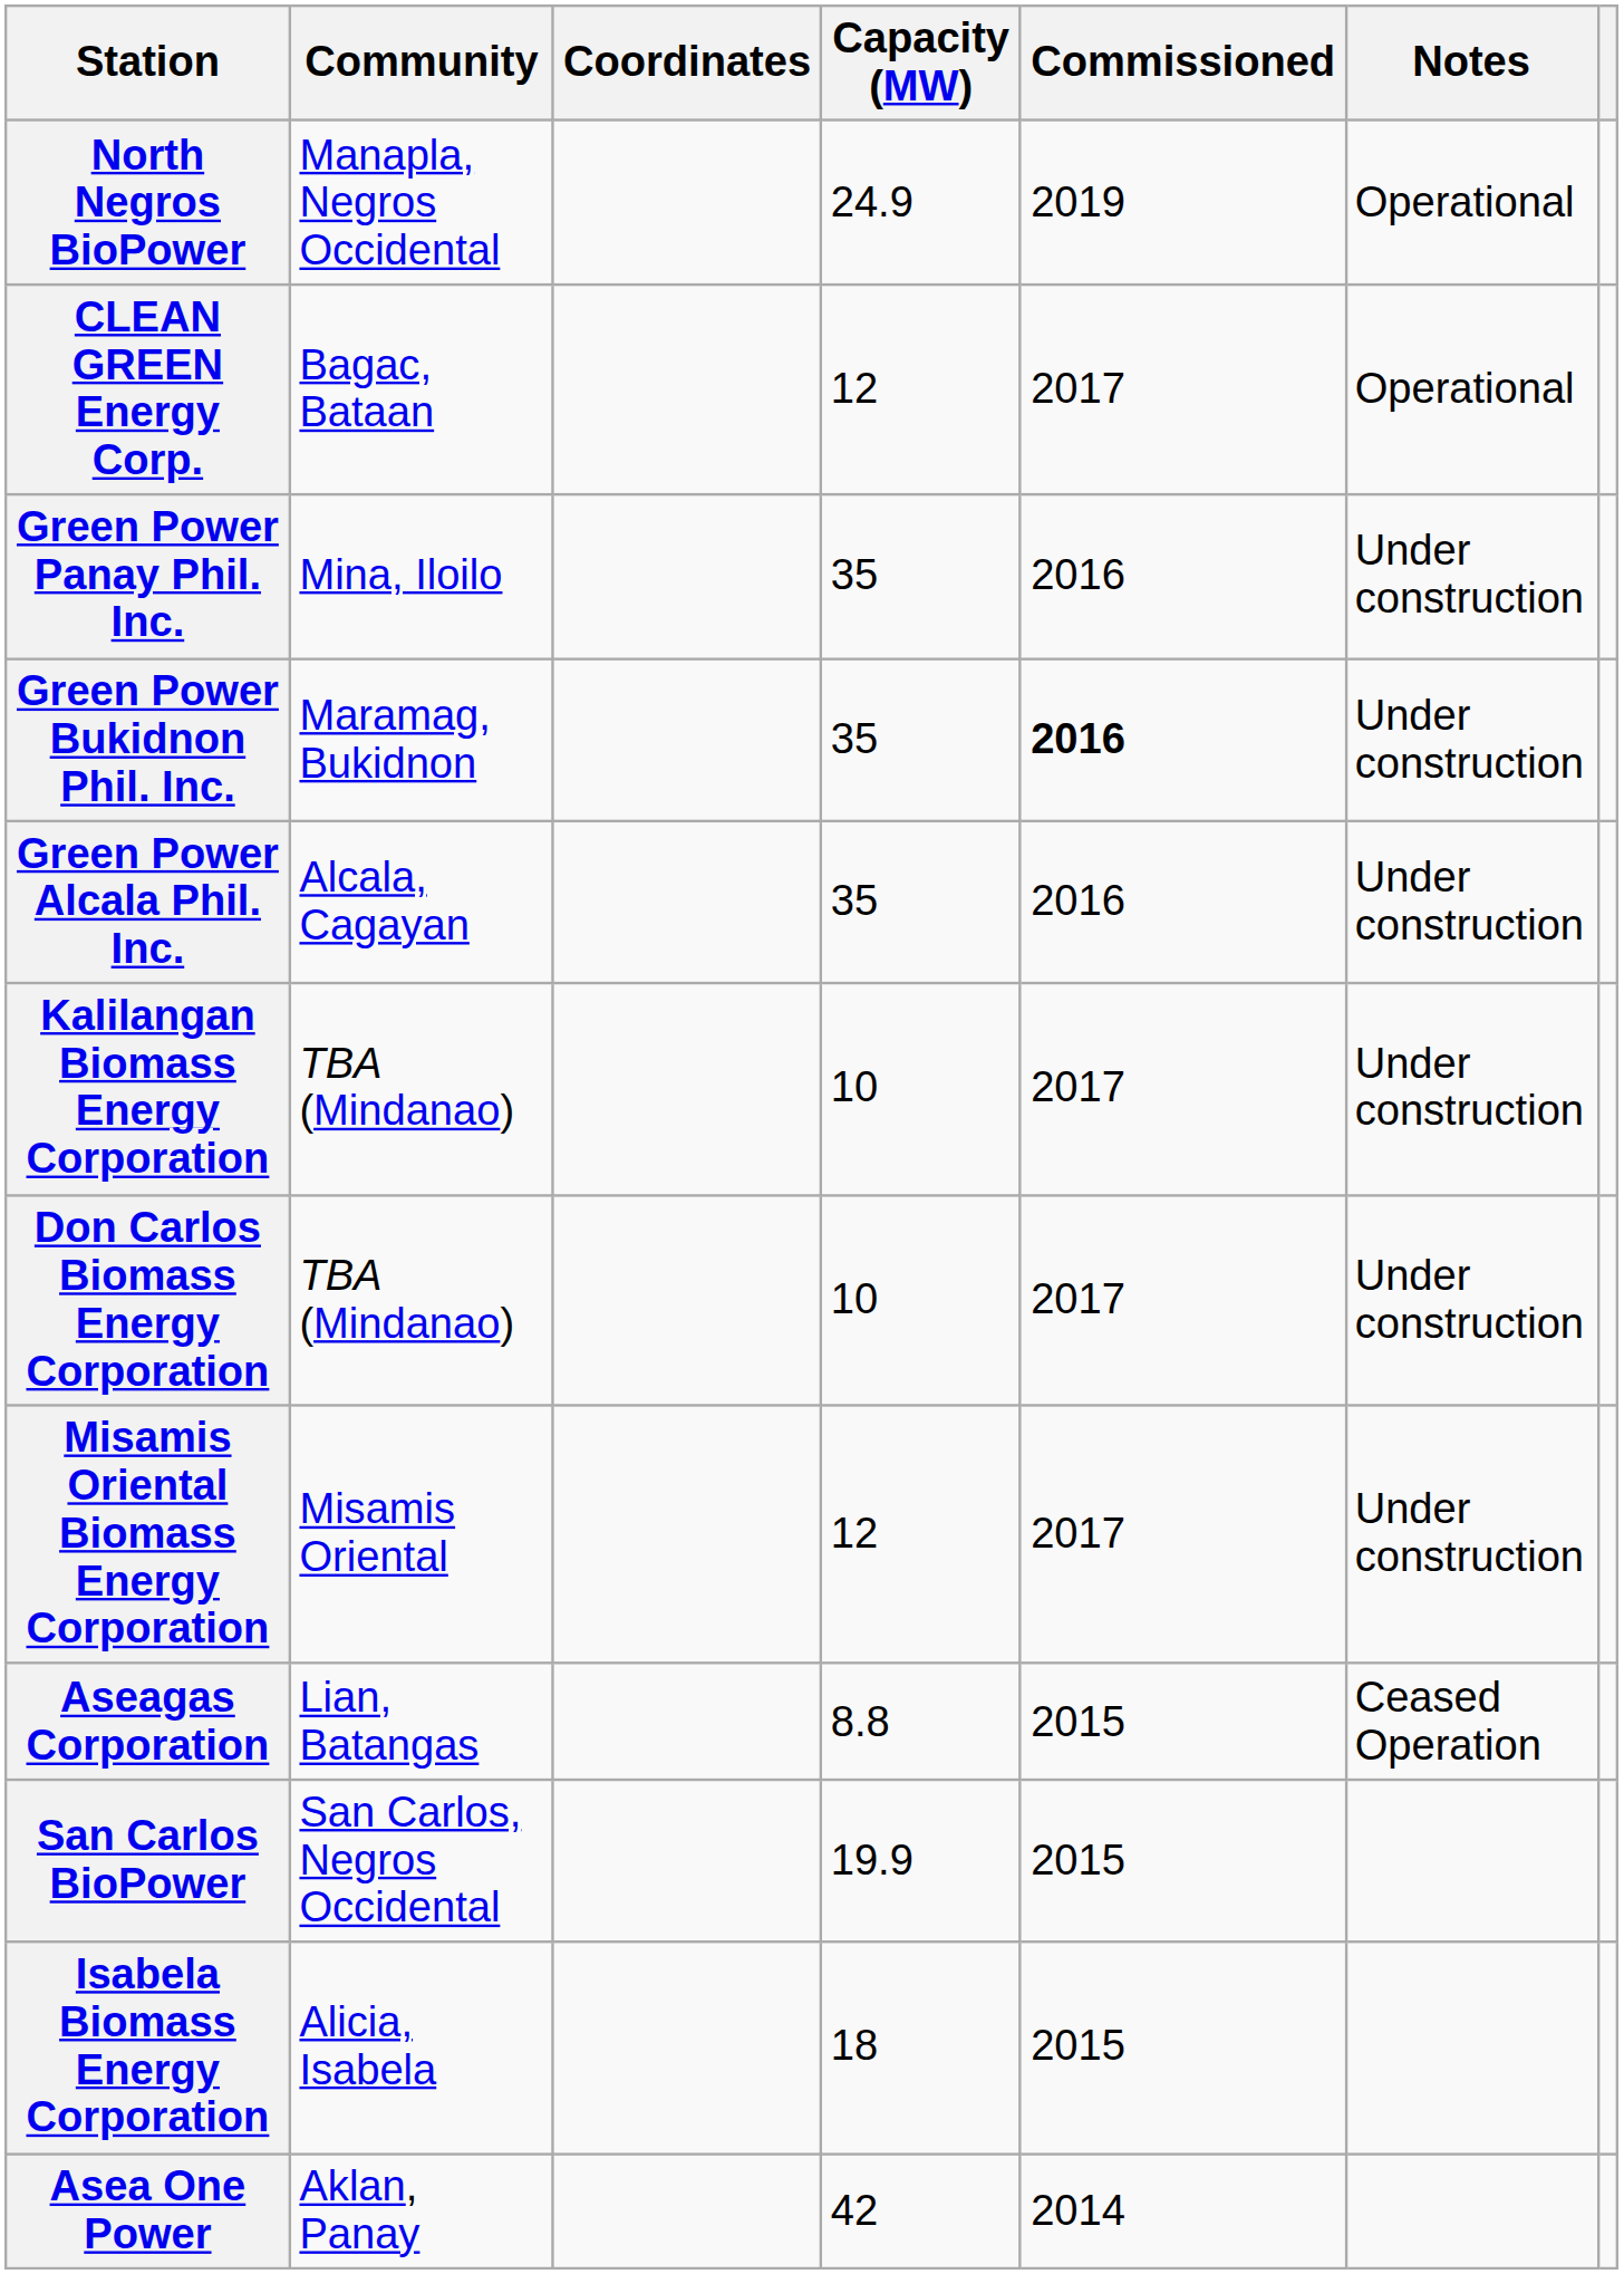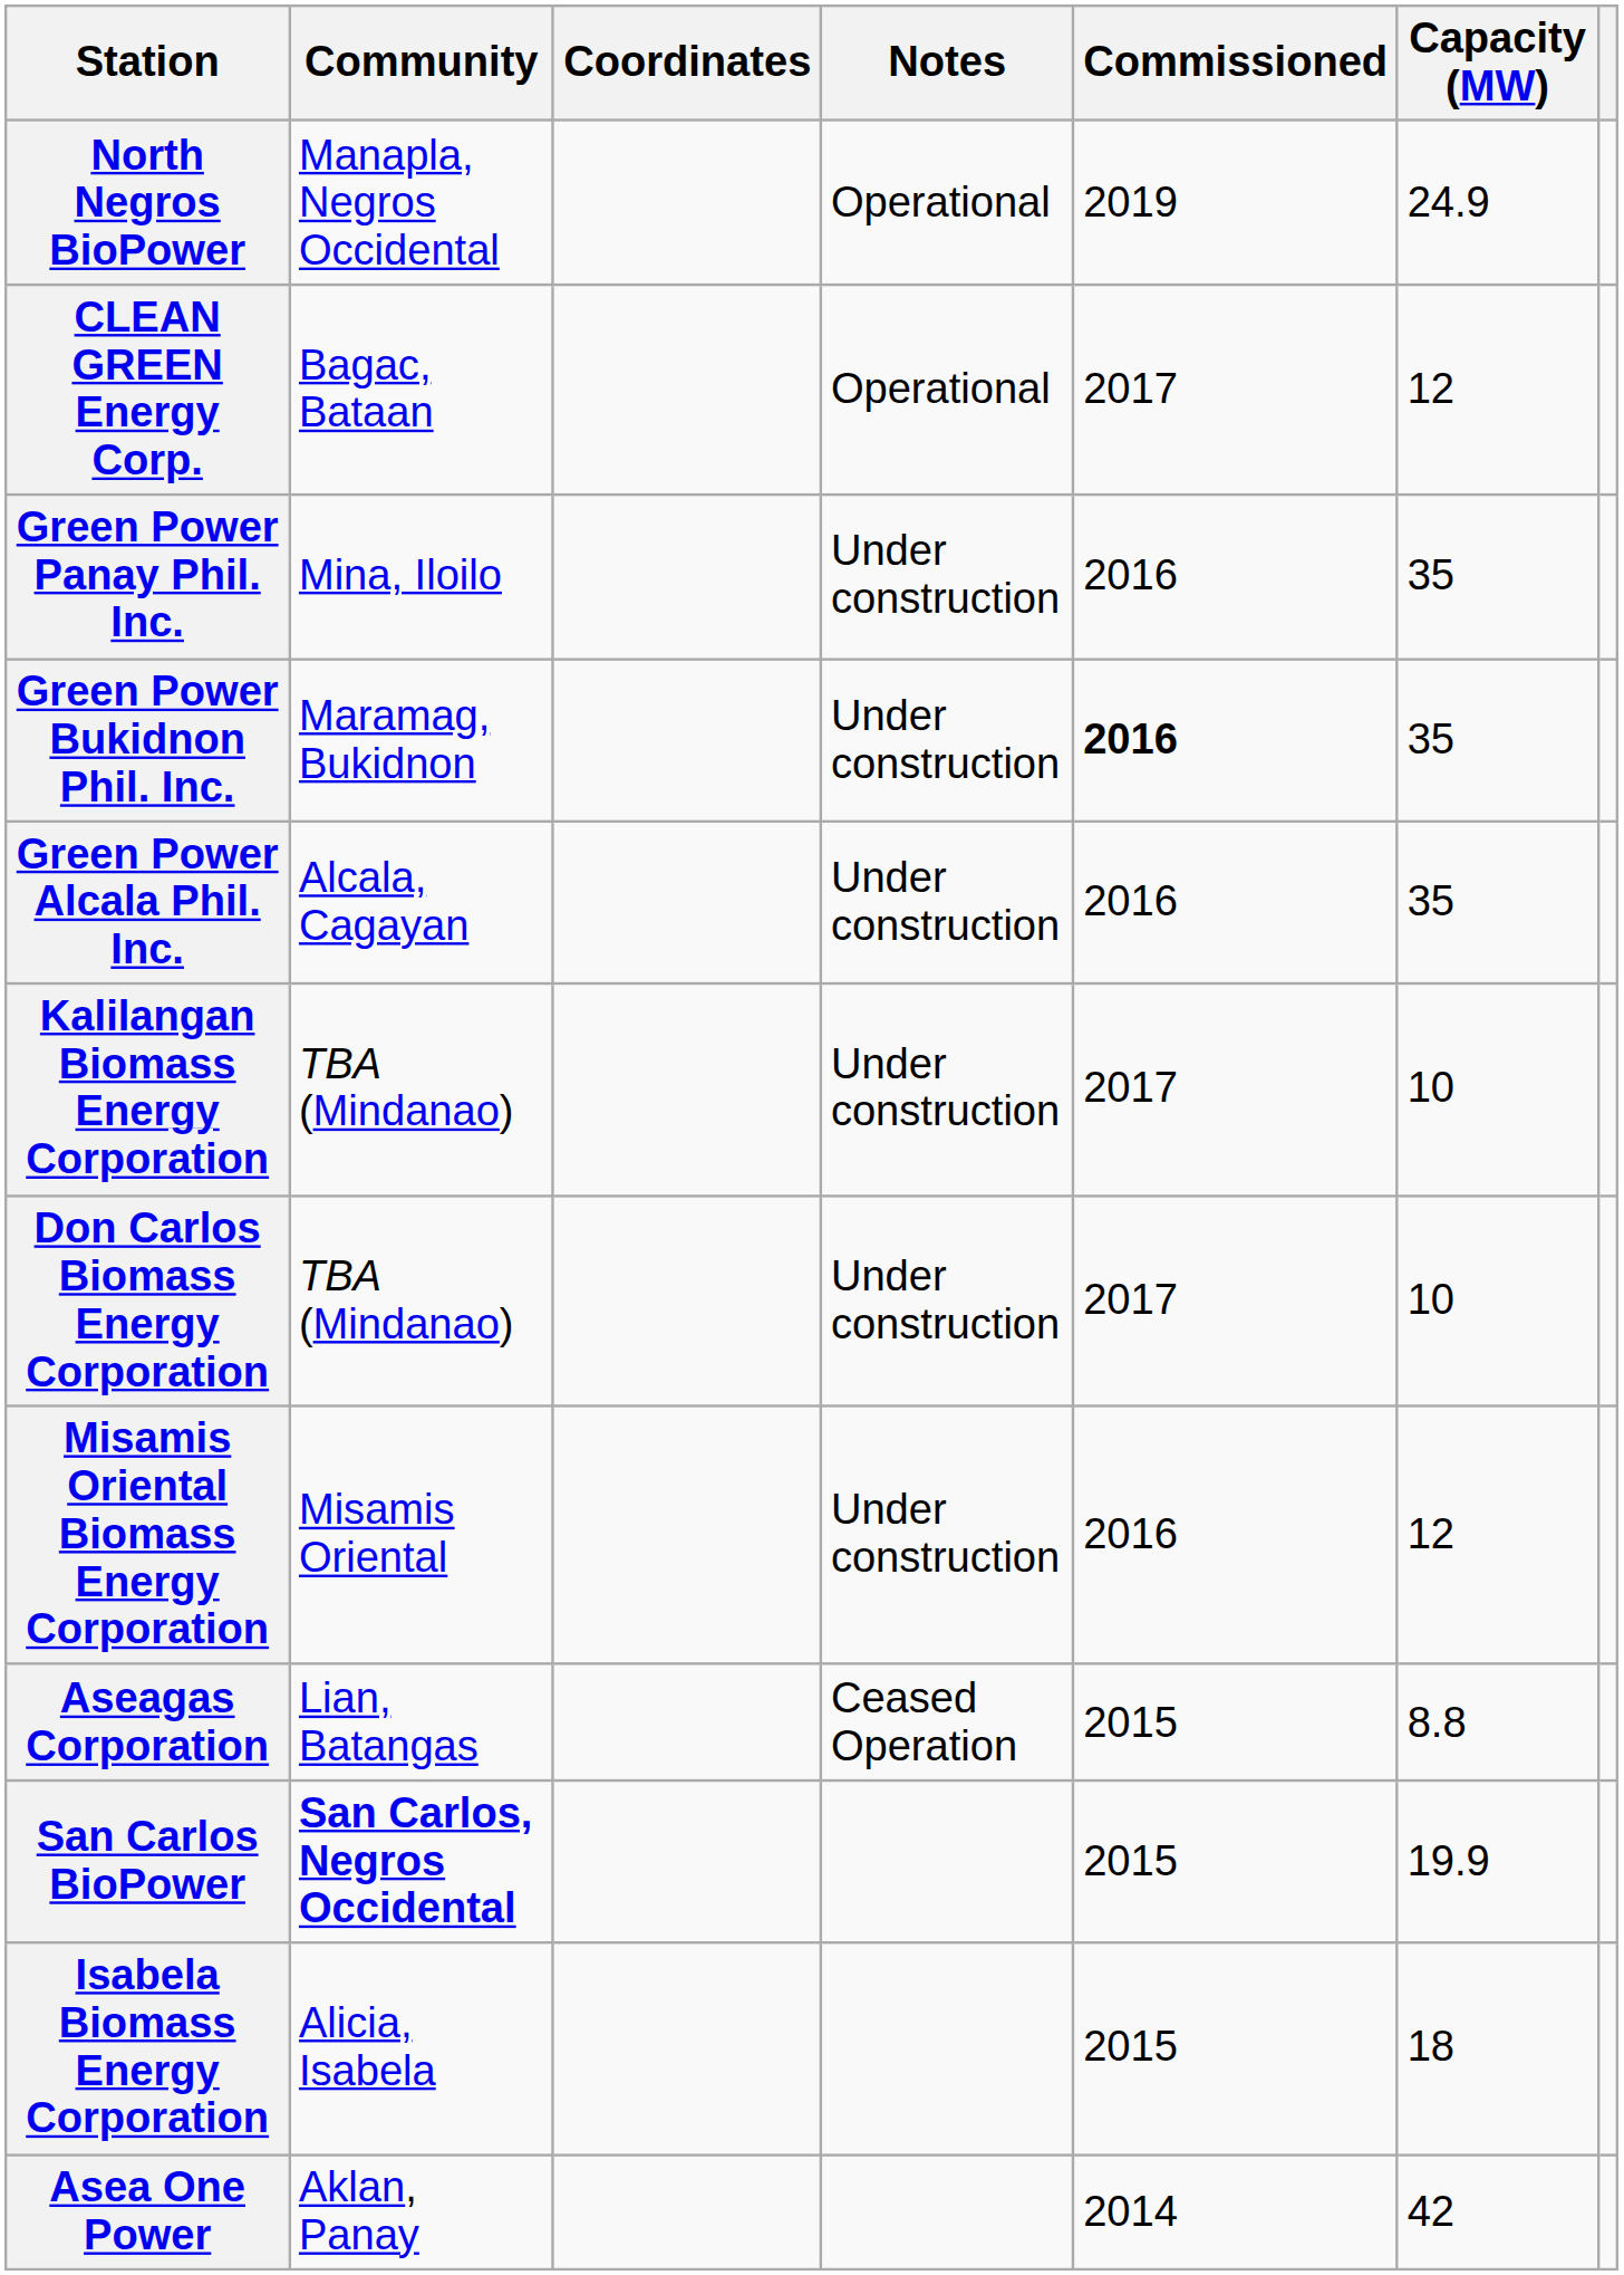 <table class="wikitable sortable plainrowheaders">
 <tr>
 <th scope="col">Station</th>
 <th scope="col">Community</th>
 <th scope="col">Coordinates</th>
+<th scope="col" class="unsortable">Notes</th>
+<th scope="col">Commissioned</th>
 <th scope="col">Capacity (<a href='#'>MW</a>)</th>
-<th scope="col">Commissioned</th>
-<th scope="col" class="unsortable">Notes</th>
 <th scope="col" class="unsortable"></th>
 </tr>
 <tr>
 <th scope="row"><a href='#'>North Negros BioPower</a></th>
 <td><a href='#'>Manapla, Negros Occidental</a></td>
 <td></td>
+<td>Operational</td>
+<td>2019</td>
 <td>24.9</td>
-<td>2019</td>
-<td>Operational</td>
 <td></td>
 </tr>
 <tr>
 <th scope="row"><a href='#'>CLEAN GREEN Energy Corp.</a></th>
 <td><a href='#'>Bagac, Bataan</a></td>
 <td></td>
+<td>Operational</td>
+<td>2017</td>
 <td>12</td>
-<td>2017</td>
-<td>Operational</td>
 <td></td>
 </tr>
 <tr>
 <th scope="row"><a href='#'>Green Power Panay Phil. Inc.</a></th>
 <td><a href='#'>Mina, Iloilo</a></td>
 <td></td>
+<td>Under construction</td>
+<td>2016</td>
 <td>35</td>
-<td>2016</td>
-<td>Under construction</td>
 <td></td>
 </tr>
 <tr>
 <th scope="row"><a href='#'>Green Power Bukidnon Phil. Inc.</a></th>
 <td><a href='#'>Maramag, Bukidnon</a></td>
 <td></td>
+<td>Under construction</td>
+<td><strong>2016</strong></td>
 <td>35</td>
-<td><strong>2016</strong></td>
-<td>Under construction</td>
 <td></td>
 </tr>
 <tr>
 <th scope="row"><a href='#'>Green Power Alcala Phil. Inc.</a></th>
 <td><a href='#'>Alcala, Cagayan</a></td>
 <td></td>
+<td>Under construction</td>
+<td>2016</td>
 <td>35</td>
-<td>2016</td>
-<td>Under construction</td>
 <td></td>
 </tr>
 <tr>
 <th scope="row"><a href='#'>Kalilangan Biomass Energy Corporation</a></th>
 <td><em>TBA</em> (<a href='#'>Mindanao</a>)</td>
 <td></td>
+<td>Under construction</td>
+<td>2017</td>
 <td>10</td>
-<td>2017</td>
-<td>Under construction</td>
 <td></td>
 </tr>
 <tr>
 <th scope="row"><a href='#'>Don Carlos Biomass Energy Corporation</a></th>
 <td><em>TBA</em> (<a href='#'>Mindanao</a>)</td>
 <td></td>
+<td>Under construction</td>
+<td>2017</td>
 <td>10</td>
-<td>2017</td>
-<td>Under construction</td>
 <td></td>
 </tr>
 <tr>
 <th scope="row"><a href='#'>Misamis Oriental Biomass Energy Corporation</a></th>
 <td><a href='#'>Misamis Oriental</a></td>
 <td></td>
+<td>Under construction</td>
+<td>2016</td>
 <td>12</td>
-<td>2017</td>
-<td>Under construction</td>
 <td></td>
 </tr>
 <tr>
 <th scope="row"><a href='#'>Aseagas Corporation</a></th>
 <td><a href='#'>Lian, Batangas</a></td>
 <td></td>
+<td>Ceased Operation</td>
+<td>2015</td>
 <td>8.8</td>
-<td>2015</td>
-<td>Ceased Operation</td>
 <td></td>
 </tr>
 <tr>
 <th scope="row"><a href='#'>San Carlos BioPower</a></th>
-<td><a href='#'>San Carlos, Negros Occidental</a></td>
+<td><strong><a href='#'>San Carlos, Negros Occidental</a></strong></td>
 <td></td>
+<td></td>
+<td>2015</td>
 <td>19.9</td>
-<td>2015</td>
-<td></td>
 <td></td>
 </tr>
 <tr>
 <th scope="row"><a href='#'>Isabela Biomass Energy Corporation</a></th>
 <td><a href='#'>Alicia, Isabela</a></td>
 <td></td>
+<td></td>
+<td>2015</td>
 <td>18</td>
-<td>2015</td>
-<td></td>
 <td></td>
 </tr>
 <tr>
 <th scope="row"><a href='#'>Asea One Power</a></th>
 <td><a href='#'>Aklan</a>, <a href='#'>Panay</a></td>
 <td></td>
+<td></td>
+<td>2014</td>
 <td>42</td>
-<td>2014</td>
-<td></td>
 <td></td>
 </tr>
 </table>
